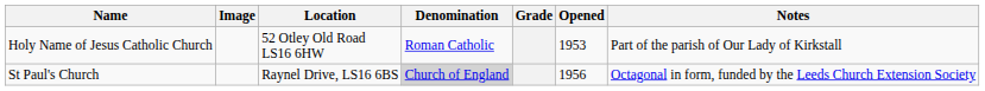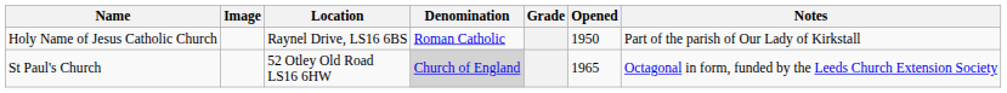 <table class="wikitable sortable">
 <tr>
 <th>Name</th>
 <th class="unsortable">Image</th>
 <th>Location</th>
 <th>Denomination</th>
 <th>Grade</th>
 <th>Opened</th>
 <th class="unsortable">Notes</th>
 </tr>
 <tr>
 <td>Holy Name of Jesus Catholic Church</td>
 <td></td>
-<td>52 Otley Old Road<br>LS16 6HW</td>
+<td>Raynel Drive, LS16 6BS</td>
 <td><a href='#'>Roman Catholic</a></td>
 <th></th>
-<td>1953</td>
+<td>1950</td>
 <td>Part of the parish of Our Lady of Kirkstall </td>
 </tr>
 <tr>
 <td>St Paul's Church</td>
 <td></td>
-<td>Raynel Drive, LS16 6BS</td>
+<td>52 Otley Old Road<br>LS16 6HW</td>
 <td style="background: lightgrey;"><a href='#'>Church of England</a></td>
 <th></th>
-<td>1956</td>
+<td>1965</td>
 <td><a href='#'>Octagonal</a> in form, funded by the <a href='#'>Leeds Church Extension Society</a></td>
 </tr>
 </table>
